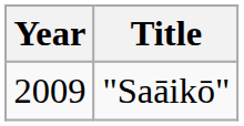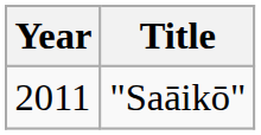 <table class="wikitable">
 <tr>
 <th>Year</th>
 <th>Title</th>
 </tr>
 <tr>
-<td>2009</td>
+<td>2011</td>
 <td>"Saāikō"</td>
 </tr>
 </table>
